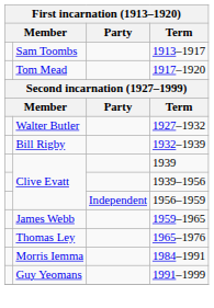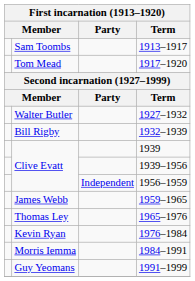 <table class="wikitable">
 <tr>
 <th colspan="4">First incarnation (1913–1920)</th>
 </tr>
 <tr>
 <th colspan="2">Member</th>
 <th>Party</th>
 <th>Term</th>
 </tr>
 <tr>
 <td> </td>
 <td><a href='#'>Sam Toombs</a></td>
 <td></td>
 <td><a href='#'>1913</a>–1917</td>
 </tr>
 <tr>
 <td> </td>
 <td><a href='#'>Tom Mead</a></td>
 <td></td>
 <td><a href='#'>1917</a>–1920</td>
 </tr>
 <tr>
 <th colspan="4">Second incarnation (1927–1999)</th>
 </tr>
 <tr>
 <th colspan="2">Member</th>
 <th>Party</th>
 <th>Term</th>
 </tr>
 <tr>
 <td> </td>
 <td><a href='#'>Walter Butler</a></td>
 <td></td>
 <td><a href='#'>1927</a>–1932</td>
 </tr>
 <tr>
 <td> </td>
 <td><a href='#'>Bill Rigby</a></td>
 <td></td>
 <td><a href='#'>1932</a>–1939</td>
 </tr>
 <tr>
 <td> </td>
 <td rowspan="3"><a href='#'>Clive Evatt</a></td>
 <td></td>
 <td>1939</td>
 </tr>
 <tr>
 <td> </td>
 <td></td>
 <td>1939–1956</td>
 </tr>
 <tr>
 <td> </td>
 <td><a href='#'>Independent</a></td>
 <td>1956–1959</td>
 </tr>
 <tr>
 <td> </td>
 <td><a href='#'>James Webb</a></td>
 <td></td>
 <td><a href='#'>1959</a>–1965</td>
 </tr>
 <tr>
 <td> </td>
 <td><a href='#'>Thomas Ley</a></td>
 <td></td>
 <td><a href='#'>1965</a>–1976</td>
 </tr>
 <tr>
 <td> </td>
+<td><a href='#'>Kevin Ryan</a></td>
+<td></td>
+<td><a href='#'>1976</a>–1984</td>
+</tr>
+<tr>
+<td> </td>
 <td><a href='#'>Morris Iemma</a></td>
 <td></td>
 <td><a href='#'>1984</a>–1991</td>
 </tr>
 <tr>
 <td> </td>
 <td><a href='#'>Guy Yeomans</a></td>
 <td></td>
 <td><a href='#'>1991</a>–1999</td>
 </tr>
 <tr>
 </tr>
 </table>
